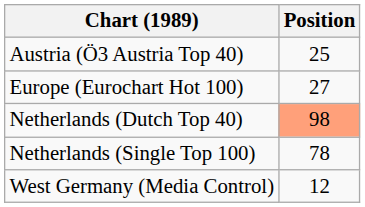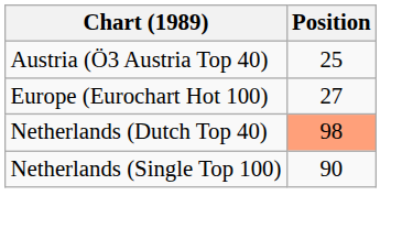 <table class="wikitable sortable">
 <tr>
 <th>Chart (1989)</th>
 <th>Position</th>
 </tr>
 <tr>
 <td>Austria (Ö3 Austria Top 40)</td>
 <td align="center">25</td>
 </tr>
 <tr>
 <td>Europe (Eurochart Hot 100)</td>
 <td align="center">27</td>
 </tr>
 <tr>
 <td>Netherlands (Dutch Top 40)</td>
 <td align="center" style="background: lightsalmon;">98</td>
 </tr>
 <tr>
 <td>Netherlands (Single Top 100)</td>
-<td align="center">78</td>
-</tr>
-<tr>
-<td>West Germany (Media Control)</td>
-<td align="center">12</td>
+<td align="center">90</td>
 </tr>
 </table>
